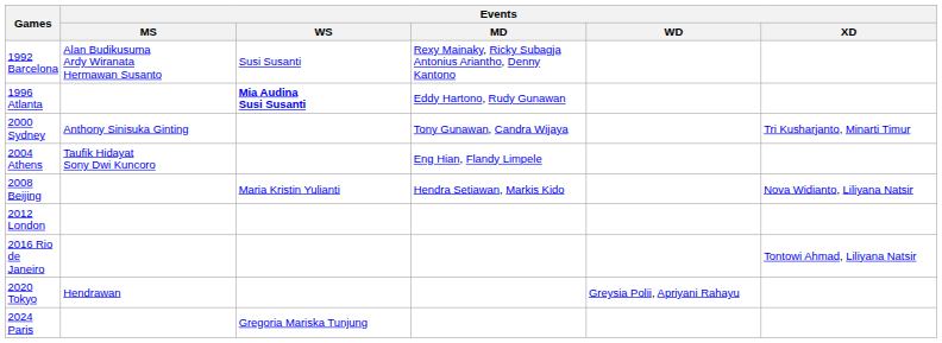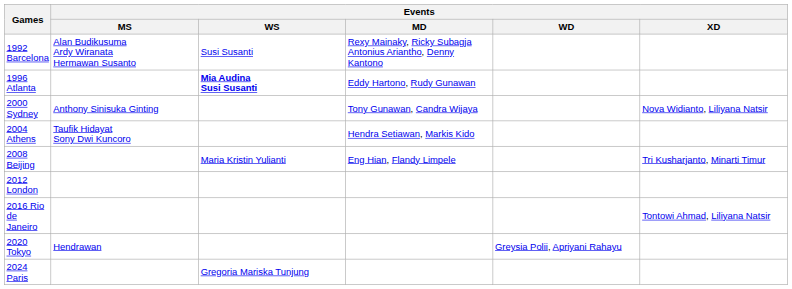 <table class="vertical-align-top wikitable" style="text-align:left; font-size:95%; background:white" width="100%">
 <tr>
 <th rowspan="2" width="5%">Games</th>
 <th colspan=5>Events</th>
 </tr>
 <tr>
 <th width="19%">MS</th>
 <th width="19%">WS</th>
 <th width="19%">MD</th>
 <th width="19%">WD</th>
 <th width="19%">XD</th>
 </tr>
 <tr>
 <td><a href='#'>1992 Barcelona</a></td>
 <td> <a href='#'>Alan Budikusuma</a><br> <a href='#'>Ardy Wiranata</a><br> <a href='#'>Hermawan Susanto</a></td>
 <td> <a href='#'>Susi Susanti</a></td>
 <td> <a href='#'>Rexy Mainaky</a>, <a href='#'>Ricky Subagja</a><br> <a href='#'>Antonius Ariantho</a>, <a href='#'>Denny Kantono</a></td>
 <td></td>
 <td></td>
 </tr>
 <tr>
 <td><a href='#'>1996 Atlanta</a></td>
 <td></td>
 <td><strong> <a href='#'>Mia Audina</a><br> <a href='#'>Susi Susanti</a></strong></td>
 <td> <a href='#'>Eddy Hartono</a>, <a href='#'>Rudy Gunawan</a></td>
 <td></td>
 <td></td>
 </tr>
 <tr>
 <td><a href='#'>2000 Sydney</a></td>
 <td> <a href='#'>Anthony Sinisuka Ginting</a></td>
 <td></td>
 <td> <a href='#'>Tony Gunawan</a>, <a href='#'>Candra Wijaya</a></td>
 <td></td>
-<td> <a href='#'>Tri Kusharjanto</a>, <a href='#'>Minarti Timur</a></td>
+<td> <a href='#'>Nova Widianto</a>, <a href='#'>Liliyana Natsir</a></td>
 </tr>
 <tr>
 <td><a href='#'>2004 Athens</a></td>
 <td> <a href='#'>Taufik Hidayat</a><br> <a href='#'>Sony Dwi Kuncoro</a></td>
 <td></td>
-<td> <a href='#'>Eng Hian</a>, <a href='#'>Flandy Limpele</a></td>
+<td> <a href='#'>Hendra Setiawan</a>, <a href='#'>Markis Kido</a></td>
 <td></td>
 <td></td>
 </tr>
 <tr>
 <td><a href='#'>2008 Beijing</a></td>
 <td></td>
 <td> <a href='#'>Maria Kristin Yulianti</a></td>
-<td> <a href='#'>Hendra Setiawan</a>, <a href='#'>Markis Kido</a></td>
+<td> <a href='#'>Eng Hian</a>, <a href='#'>Flandy Limpele</a></td>
 <td></td>
-<td> <a href='#'>Nova Widianto</a>, <a href='#'>Liliyana Natsir</a></td>
+<td> <a href='#'>Tri Kusharjanto</a>, <a href='#'>Minarti Timur</a></td>
 </tr>
 <tr>
 <td><a href='#'>2012 London</a></td>
 <td></td>
 <td></td>
 <td></td>
 <td></td>
 <td></td>
 </tr>
 <tr>
 <td><a href='#'>2016 Rio de Janeiro</a></td>
 <td></td>
 <td></td>
 <td></td>
 <td></td>
 <td> <a href='#'>Tontowi Ahmad</a>, <a href='#'>Liliyana Natsir</a></td>
 </tr>
 <tr>
 <td><a href='#'>2020 Tokyo</a></td>
 <td> <a href='#'>Hendrawan</a></td>
 <td></td>
 <td></td>
 <td> <a href='#'>Greysia Polii</a>, <a href='#'>Apriyani Rahayu</a></td>
 <td></td>
 </tr>
 <tr>
 <td><a href='#'>2024 Paris</a></td>
 <td></td>
 <td> <a href='#'>Gregoria Mariska Tunjung</a></td>
 <td></td>
 <td></td>
 <td></td>
 </tr>
 </table>
